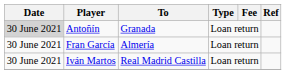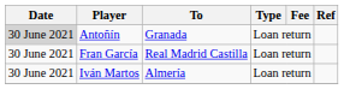 <table class="wikitable">
 <tr>
 <th>Date</th>
 <th>Player</th>
 <th>To</th>
 <th>Type</th>
 <th>Fee</th>
 <th>Ref</th>
 </tr>
 <tr>
 <td style="background: lightgrey;">30 June 2021</td>
 <td> <a href='#'>Antoñín</a></td>
 <td><a href='#'>Granada</a></td>
 <td align=center colspan=2>Loan return</td>
 <td align=center></td>
 </tr>
 <tr>
 <td>30 June 2021</td>
 <td> <a href='#'>Fran García</a></td>
-<td><a href='#'>Almería</a></td>
+<td><a href='#'>Real Madrid Castilla</a></td>
 <td align=center colspan=2>Loan return</td>
 <td align=center></td>
 </tr>
 <tr>
 <td>30 June 2021</td>
 <td> <a href='#'>Iván Martos</a></td>
-<td><a href='#'>Real Madrid Castilla</a></td>
+<td><a href='#'>Almería</a></td>
 <td align=center colspan=2>Loan return</td>
 <td align=center></td>
 </tr>
 <tr>
 </tr>
 </table>
